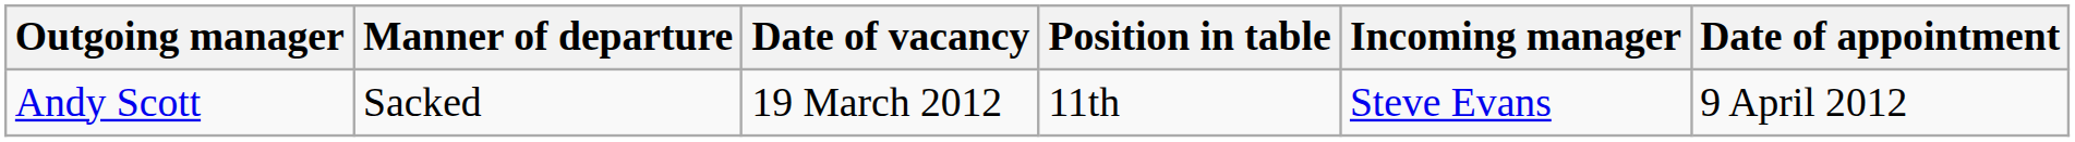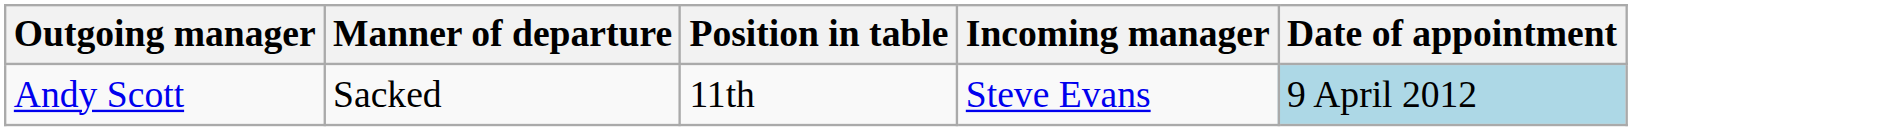 <table class="wikitable">
 <tr>
 <th>Outgoing manager</th>
 <th>Manner of departure</th>
-<th>Date of vacancy</th>
 <th>Position in table</th>
 <th>Incoming manager</th>
 <th>Date of appointment</th>
 </tr>
 <tr>
 <td> <a href='#'>Andy Scott</a></td>
 <td>Sacked</td>
-<td>19 March 2012</td>
 <td>11th</td>
 <td><a href='#'>Steve Evans</a></td>
-<td>9 April 2012</td>
+<td style="background: lightblue;">9 April 2012</td>
 </tr>
 </table>
